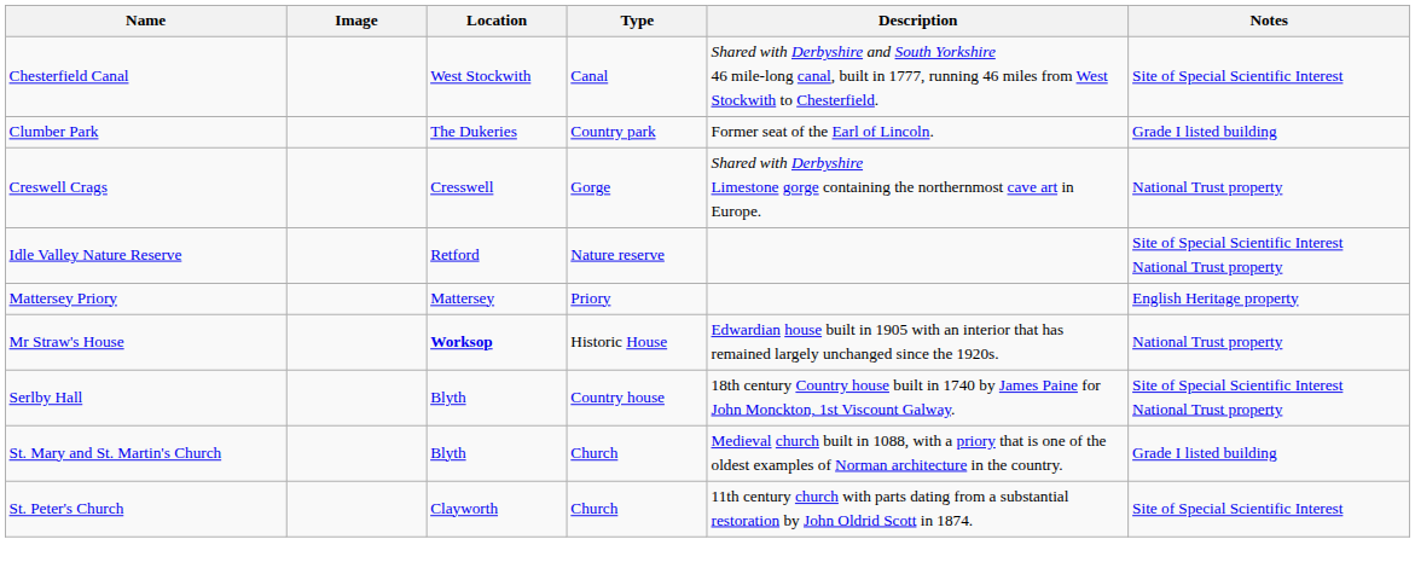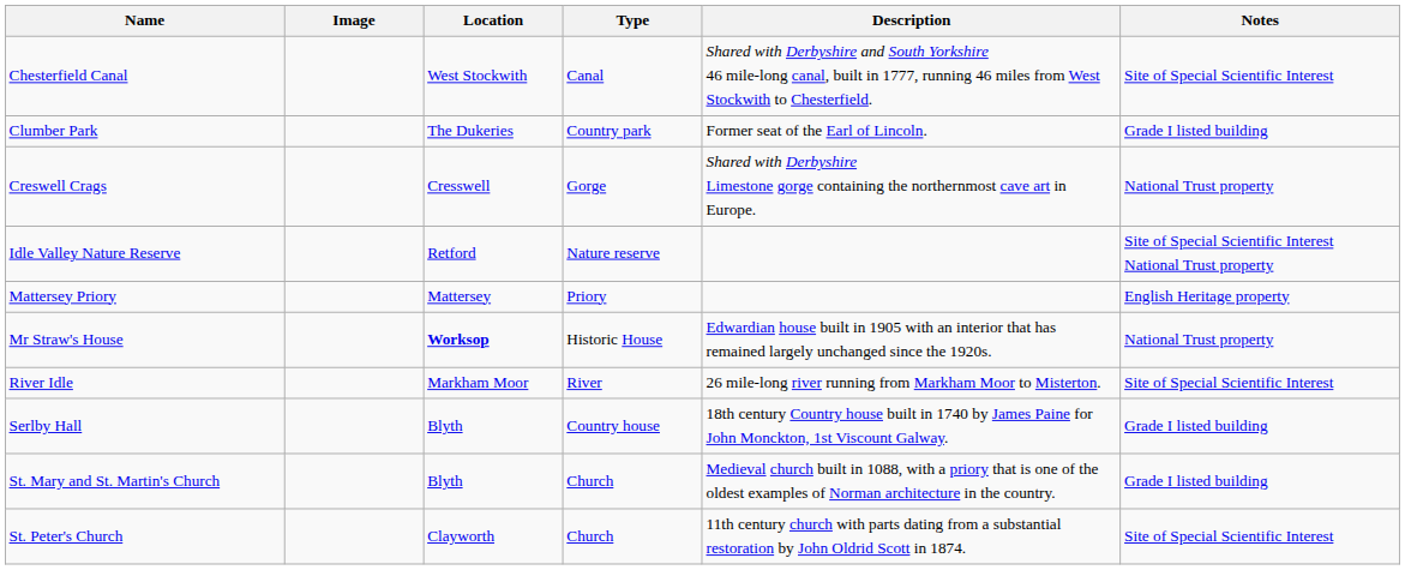 <table class="wikitable sortable" style="font-size:90%;width:100%;border:0px;text-align:left;line-height:150%;">
 <tr>
 <th width="20%">Name</th>
 <th width="10%" class="unsortable">Image</th>
 <th width="10%">Location</th>
 <th width="10%">Type</th>
 <th width="30%" class="unsortable">Description</th>
 <th width="20%" class="unsortable">Notes</th>
 </tr>
 <tr>
 <td><a href='#'>Chesterfield Canal</a></td>
 <td></td>
 <td><a href='#'>West Stockwith</a></td>
 <td><a href='#'>Canal</a></td>
 <td><em>Shared with <a href='#'>Derbyshire</a> and <a href='#'>South Yorkshire</a></em> <br> 46 mile-long <a href='#'>canal</a>, built in 1777, running 46 miles from <a href='#'>West Stockwith</a> to <a href='#'>Chesterfield</a>.</td>
 <td><a href='#'>Site of Special Scientific Interest</a></td>
 </tr>
 <tr>
 <td><a href='#'>Clumber Park</a></td>
 <td></td>
 <td><a href='#'>The Dukeries</a></td>
 <td><a href='#'>Country park</a></td>
 <td>Former seat of the <a href='#'>Earl of Lincoln</a>.</td>
 <td><a href='#'>Grade I listed building</a></td>
 </tr>
 <tr>
 <td><a href='#'>Creswell Crags</a></td>
 <td></td>
 <td><a href='#'>Cresswell</a></td>
 <td><a href='#'>Gorge</a></td>
 <td><em>Shared with <a href='#'>Derbyshire</a></em> <br> <a href='#'>Limestone</a> <a href='#'>gorge</a> containing the northernmost <a href='#'>cave art</a> in Europe.</td>
 <td><a href='#'>National Trust property</a></td>
 </tr>
 <tr>
 <td><a href='#'>Idle Valley Nature Reserve</a></td>
 <td></td>
 <td><a href='#'>Retford</a></td>
 <td><a href='#'>Nature reserve</a></td>
 <td></td>
 <td><a href='#'>Site of Special Scientific Interest</a> <br> <a href='#'>National Trust property</a></td>
 </tr>
 <tr>
 <td><a href='#'>Mattersey Priory</a></td>
 <td></td>
 <td><a href='#'>Mattersey</a></td>
 <td><a href='#'>Priory</a></td>
 <td></td>
 <td><a href='#'>English Heritage property</a></td>
 </tr>
 <tr>
 <td><a href='#'>Mr Straw's House</a></td>
 <td></td>
 <td><strong><a href='#'>Worksop</a></strong></td>
 <td>Historic <a href='#'>House</a></td>
 <td><a href='#'>Edwardian</a> <a href='#'>house</a> built in 1905 with an interior that has remained largely unchanged since the 1920s.</td>
 <td><a href='#'>National Trust property</a></td>
 </tr>
 <tr>
+<td><a href='#'>River Idle</a></td>
+<td></td>
+<td><a href='#'>Markham Moor</a></td>
+<td><a href='#'>River</a></td>
+<td>26 mile-long <a href='#'>river</a> running from <a href='#'>Markham Moor</a> to <a href='#'>Misterton</a>.</td>
+<td><a href='#'>Site of Special Scientific Interest</a></td>
+</tr>
+<tr>
 <td><a href='#'>Serlby Hall</a></td>
 <td></td>
 <td><a href='#'>Blyth</a></td>
 <td><a href='#'>Country house</a></td>
 <td>18th century <a href='#'>Country house</a> built in 1740 by <a href='#'>James Paine</a> for <a href='#'>John Monckton, 1st Viscount Galway</a>.</td>
-<td><a href='#'>Site of Special Scientific Interest</a> <br> <a href='#'>National Trust property</a></td>
+<td><a href='#'>Grade I listed building</a></td>
 </tr>
 <tr>
 <td><a href='#'>St. Mary and St. Martin's Church</a></td>
 <td></td>
 <td><a href='#'>Blyth</a></td>
 <td><a href='#'>Church</a></td>
 <td><a href='#'>Medieval</a> <a href='#'>church</a> built in 1088, with a <a href='#'>priory</a> that is one of the oldest examples of <a href='#'>Norman architecture</a> in the country.</td>
 <td><a href='#'>Grade I listed building</a></td>
 </tr>
 <tr>
 <td><a href='#'>St. Peter's Church</a></td>
 <td></td>
 <td><a href='#'>Clayworth</a></td>
 <td><a href='#'>Church</a></td>
 <td>11th century <a href='#'>church</a> with parts dating from a substantial <a href='#'>restoration</a> by <a href='#'>John Oldrid Scott</a> in 1874.</td>
 <td><a href='#'>Site of Special Scientific Interest</a></td>
 </tr>
 <tr>
 </tr>
 </table>
